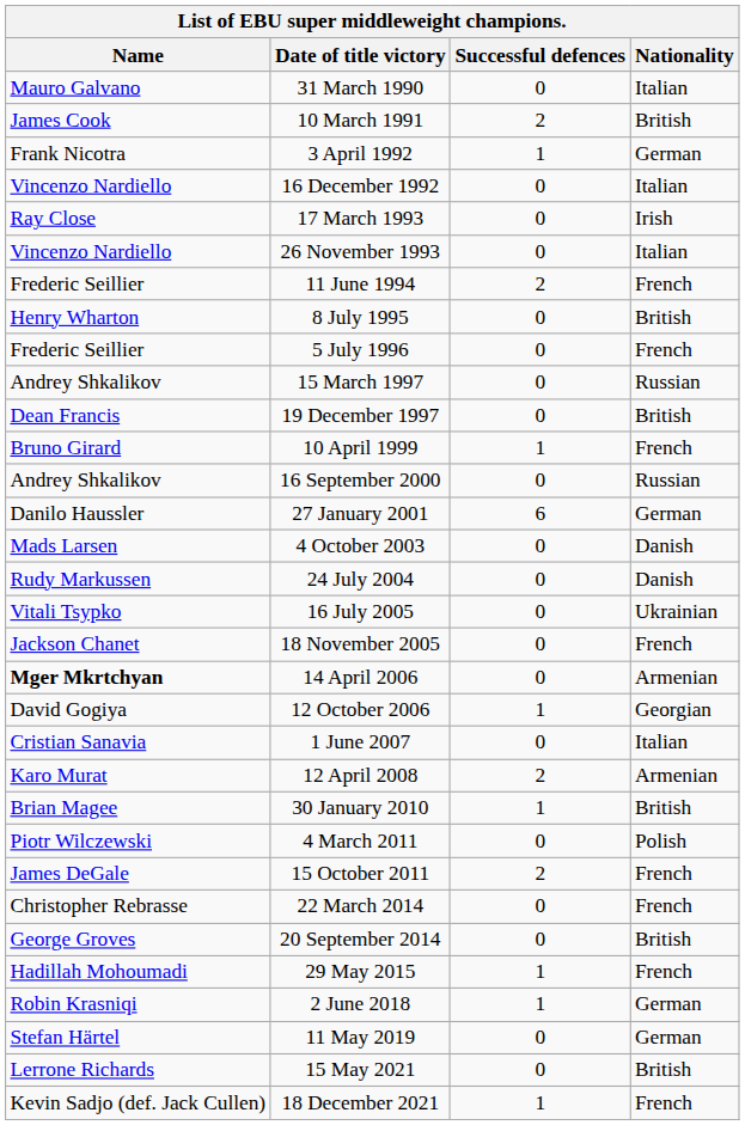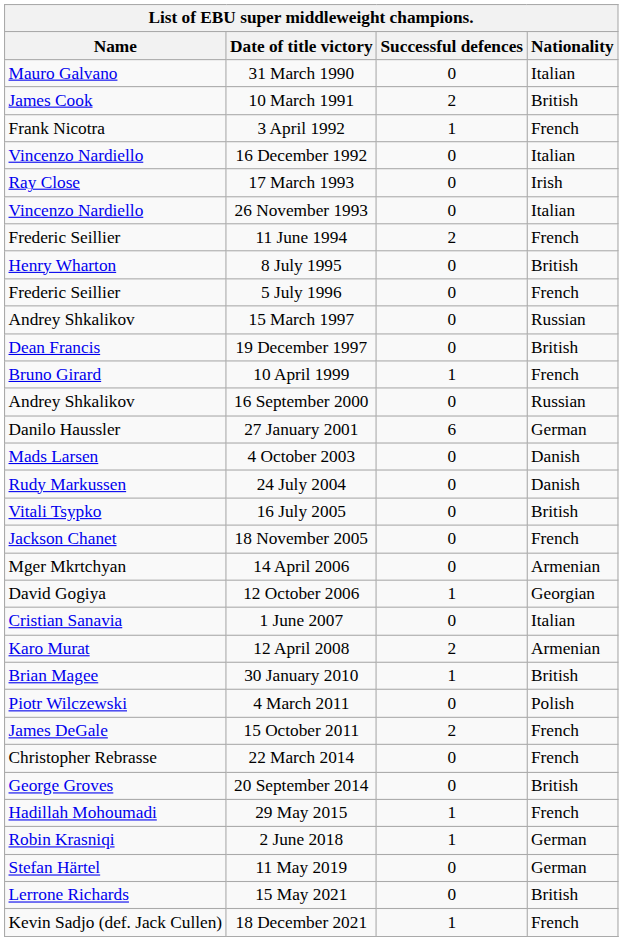 <table class="wikitable">
 <tr>
 <th colspan=4>List of EBU super middleweight champions.</th>
 </tr>
 <tr>
 <th>Name</th>
 <th>Date of title victory</th>
 <th>Successful defences</th>
 <th>Nationality</th>
 </tr>
 <tr align=center>
 <td align=left><a href='#'>Mauro Galvano</a></td>
 <td>31 March 1990</td>
 <td>0</td>
 <td align=left> Italian</td>
 </tr>
 <tr align=center>
 <td align=left><a href='#'>James Cook</a></td>
 <td>10 March 1991</td>
 <td>2</td>
 <td align=left> British</td>
 </tr>
 <tr align=center>
 <td align=left>Frank Nicotra</td>
 <td>3 April 1992</td>
 <td>1</td>
-<td align=left> German</td>
+<td align=left> French</td>
 </tr>
 <tr align=center>
 <td align=left><a href='#'>Vincenzo Nardiello</a></td>
 <td>16 December 1992</td>
 <td>0</td>
 <td align=left> Italian</td>
 </tr>
 <tr align=center>
 <td align=left><a href='#'>Ray Close</a></td>
 <td>17 March 1993</td>
 <td>0</td>
 <td align=left> Irish</td>
 </tr>
 <tr align=center>
 <td align=left><a href='#'>Vincenzo Nardiello</a></td>
 <td>26 November 1993</td>
 <td>0</td>
 <td align=left> Italian</td>
 </tr>
 <tr align=center>
 <td align=left>Frederic Seillier</td>
 <td>11 June 1994</td>
 <td>2</td>
 <td align=left> French</td>
 </tr>
 <tr align=center>
 <td align=left><a href='#'>Henry Wharton</a></td>
 <td>8 July 1995</td>
 <td>0</td>
 <td align=left> British</td>
 </tr>
 <tr align=center>
 <td align=left>Frederic Seillier</td>
 <td>5 July 1996</td>
 <td>0</td>
 <td align=left> French</td>
 </tr>
 <tr align=center>
 <td align=left>Andrey Shkalikov</td>
 <td>15 March 1997</td>
 <td>0</td>
 <td align=left> Russian</td>
 </tr>
 <tr align=center>
 <td align=left><a href='#'>Dean Francis</a></td>
 <td>19 December 1997</td>
 <td>0</td>
 <td align=left> British</td>
 </tr>
 <tr align=center>
 <td align=left><a href='#'>Bruno Girard</a></td>
 <td>10 April 1999</td>
 <td>1</td>
 <td align=left> French</td>
 </tr>
 <tr align=center>
 <td align=left>Andrey Shkalikov</td>
 <td>16 September 2000</td>
 <td>0</td>
 <td align=left> Russian</td>
 </tr>
 <tr align=center>
 <td align=left>Danilo Haussler</td>
 <td>27 January 2001</td>
 <td>6</td>
 <td align=left> German</td>
 </tr>
 <tr align=center>
 <td align=left><a href='#'>Mads Larsen</a></td>
 <td>4 October 2003</td>
 <td>0</td>
 <td align=left> Danish</td>
 </tr>
 <tr align=center>
 <td align=left><a href='#'>Rudy Markussen</a></td>
 <td>24 July 2004</td>
 <td>0</td>
 <td align=left> Danish</td>
 </tr>
 <tr align=center>
 <td align=left><a href='#'>Vitali Tsypko</a></td>
 <td>16 July 2005</td>
 <td>0</td>
-<td align=left> Ukrainian</td>
+<td align=left> British</td>
 </tr>
 <tr align=center>
 <td align=left><a href='#'>Jackson Chanet</a></td>
 <td>18 November 2005</td>
 <td>0</td>
 <td align=left> French</td>
 </tr>
 <tr align=center>
-<td align=left><strong>Mger Mkrtchyan</strong></td>
+<td align=left>Mger Mkrtchyan</td>
 <td>14 April 2006</td>
 <td>0</td>
 <td align=left> Armenian</td>
 </tr>
 <tr align=center>
 <td align=left>David Gogiya</td>
 <td>12 October 2006</td>
 <td>1</td>
 <td align=left> Georgian</td>
 </tr>
 <tr align=center>
 <td align=left><a href='#'>Cristian Sanavia</a></td>
 <td>1 June 2007</td>
 <td>0</td>
 <td align=left> Italian</td>
 </tr>
 <tr align=center>
 <td align=left><a href='#'>Karo Murat</a></td>
 <td>12 April 2008</td>
 <td>2</td>
 <td align=left> Armenian</td>
 </tr>
 <tr align=center>
 <td align=left><a href='#'>Brian Magee</a></td>
 <td>30 January 2010</td>
 <td>1</td>
 <td align=left> British</td>
 </tr>
 <tr align=center>
 <td align=left><a href='#'>Piotr Wilczewski</a></td>
 <td>4 March 2011</td>
 <td>0</td>
 <td align=left> Polish</td>
 </tr>
 <tr align=center>
 <td align=left><a href='#'>James DeGale</a></td>
 <td>15 October 2011</td>
 <td>2</td>
 <td align=left> French</td>
 </tr>
 <tr align=center>
 <td align=left>Christopher Rebrasse</td>
 <td>22 March 2014</td>
 <td>0</td>
 <td align=left> French</td>
 </tr>
 <tr align=center>
 <td align=left><a href='#'>George Groves</a></td>
 <td>20 September 2014</td>
 <td>0</td>
 <td align=left> British</td>
 </tr>
 <tr align=center>
 <td align=left><a href='#'>Hadillah Mohoumadi</a></td>
 <td>29 May 2015</td>
 <td>1</td>
 <td align=left> French</td>
 </tr>
 <tr align=center>
 <td align=left><a href='#'>Robin Krasniqi</a></td>
 <td>2 June 2018</td>
 <td>1</td>
 <td align=left> German</td>
 </tr>
 <tr align=center>
 <td align=left><a href='#'>Stefan Härtel</a></td>
 <td>11 May 2019</td>
 <td>0</td>
 <td align=left> German</td>
 </tr>
 <tr align=center>
 <td align=left><a href='#'>Lerrone Richards</a></td>
 <td>15 May 2021</td>
 <td>0</td>
 <td align=left> British</td>
 </tr>
 <tr align=center>
 <td align=left>Kevin Sadjo (def. Jack Cullen)</td>
 <td>18 December 2021</td>
 <td>1</td>
 <td align=left> French</td>
 </tr>
 <tr>
 </tr>
 </table>
